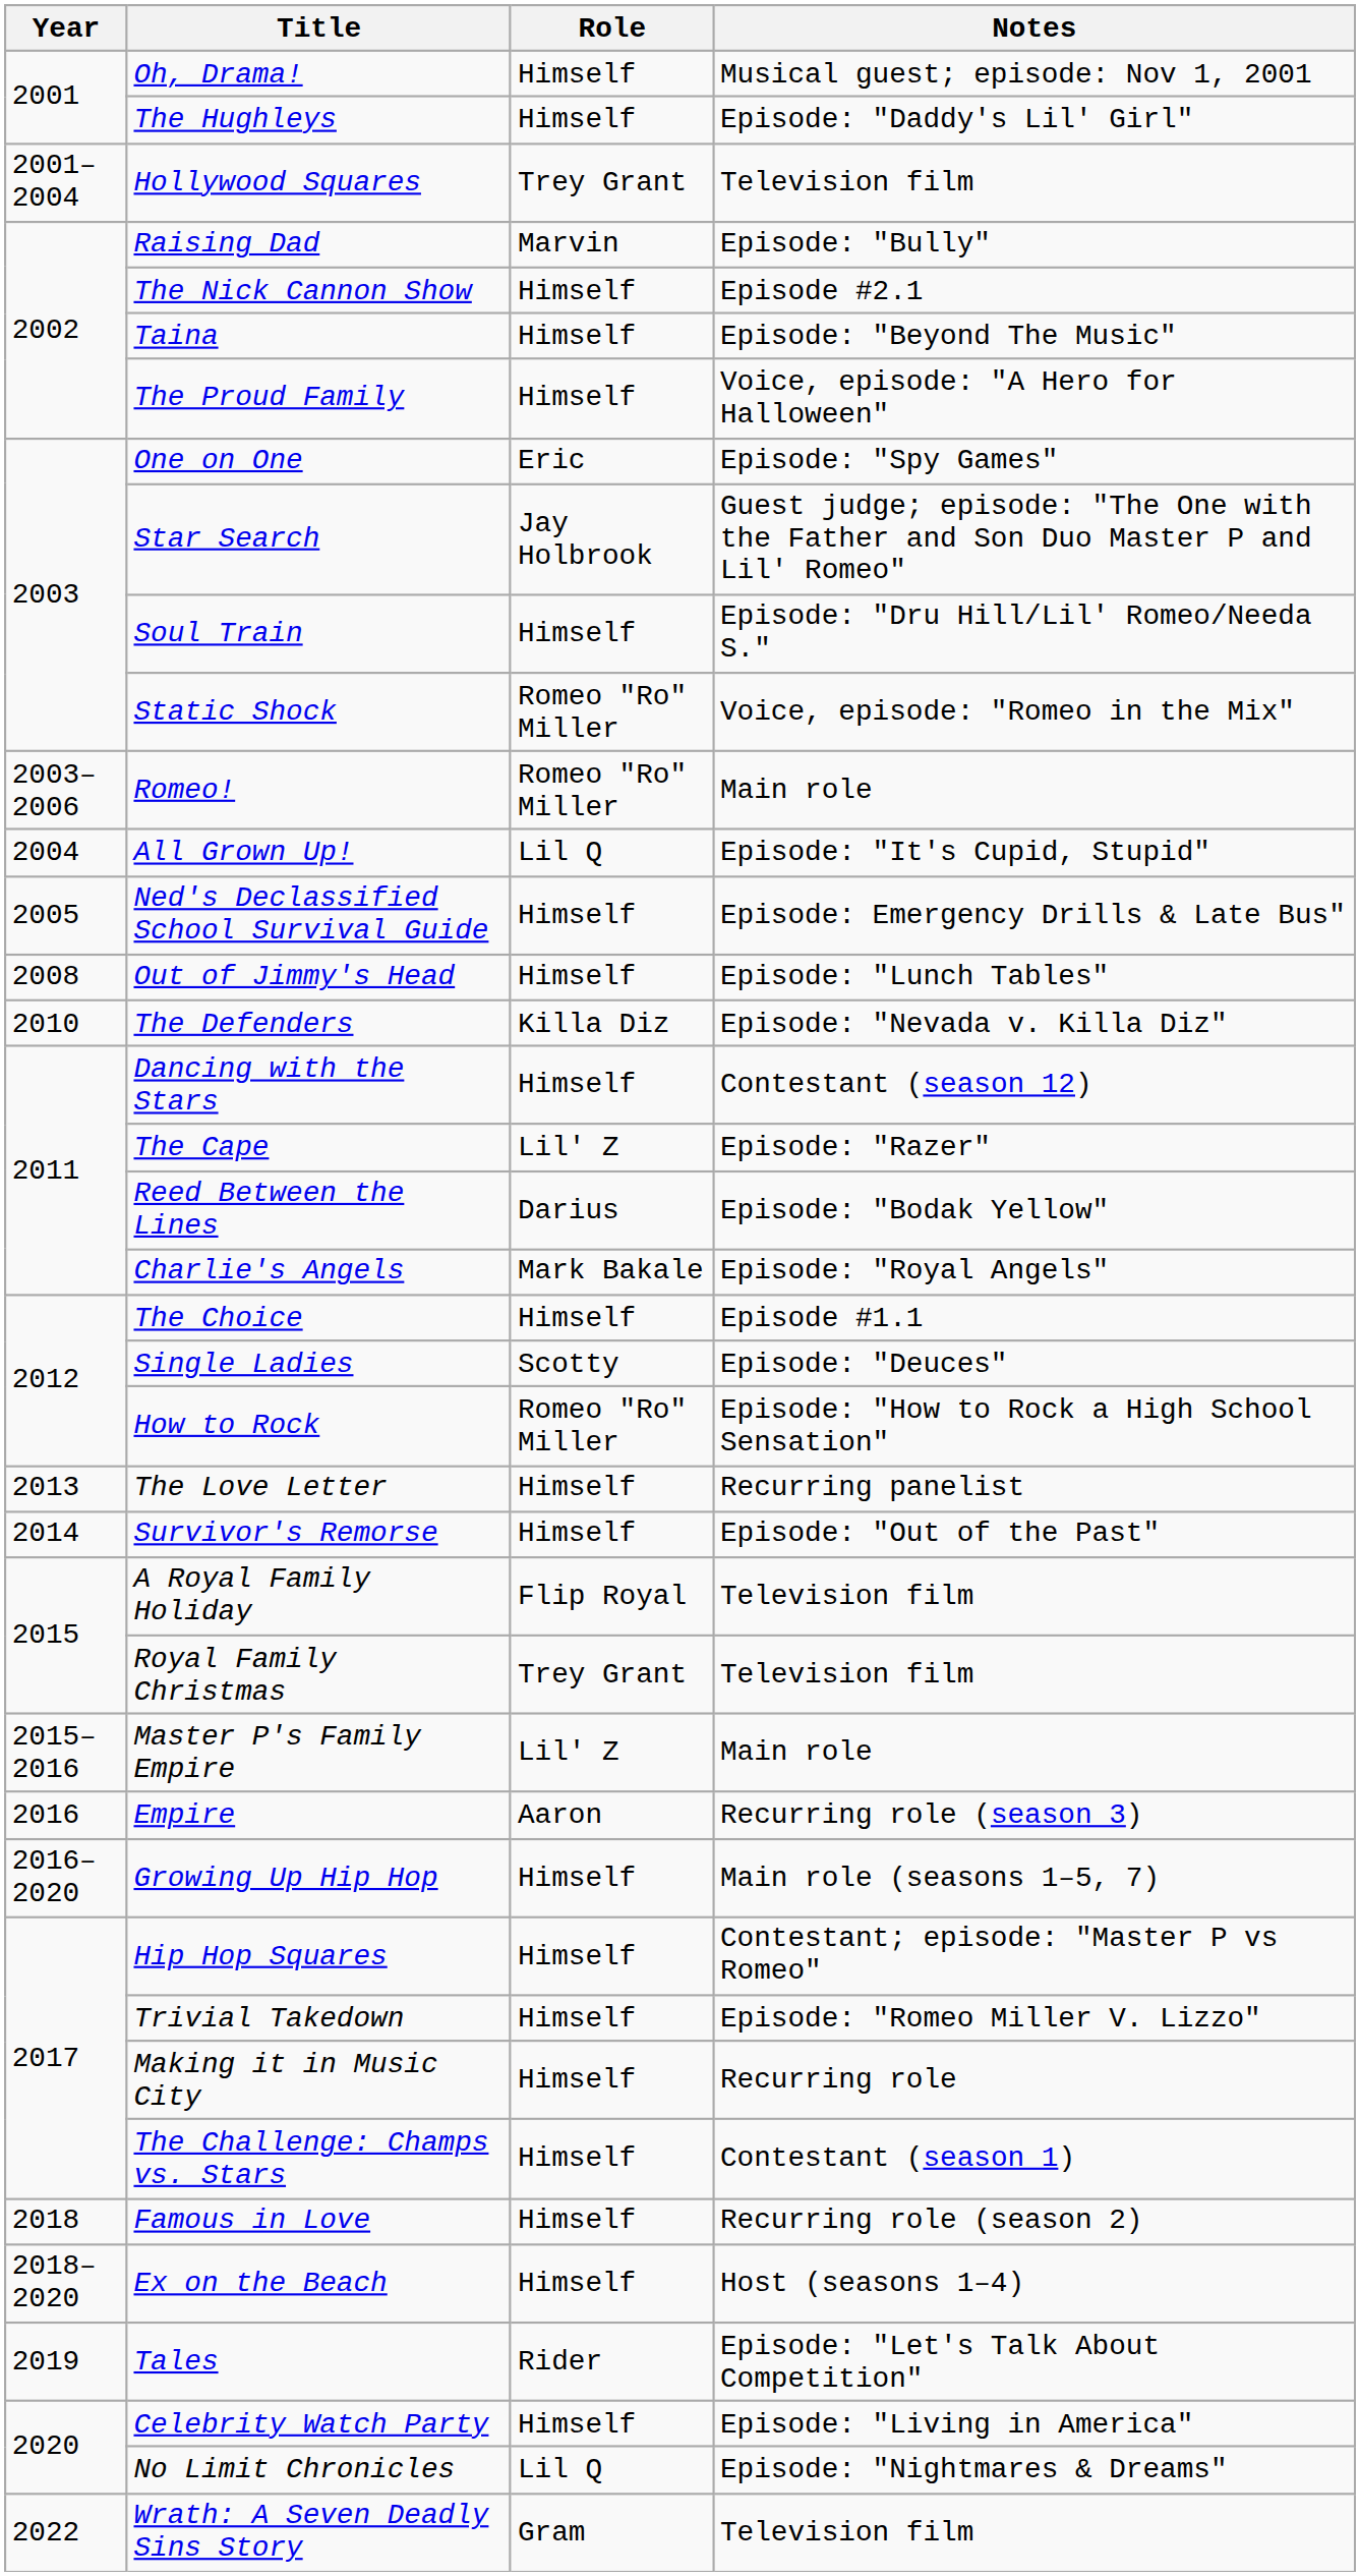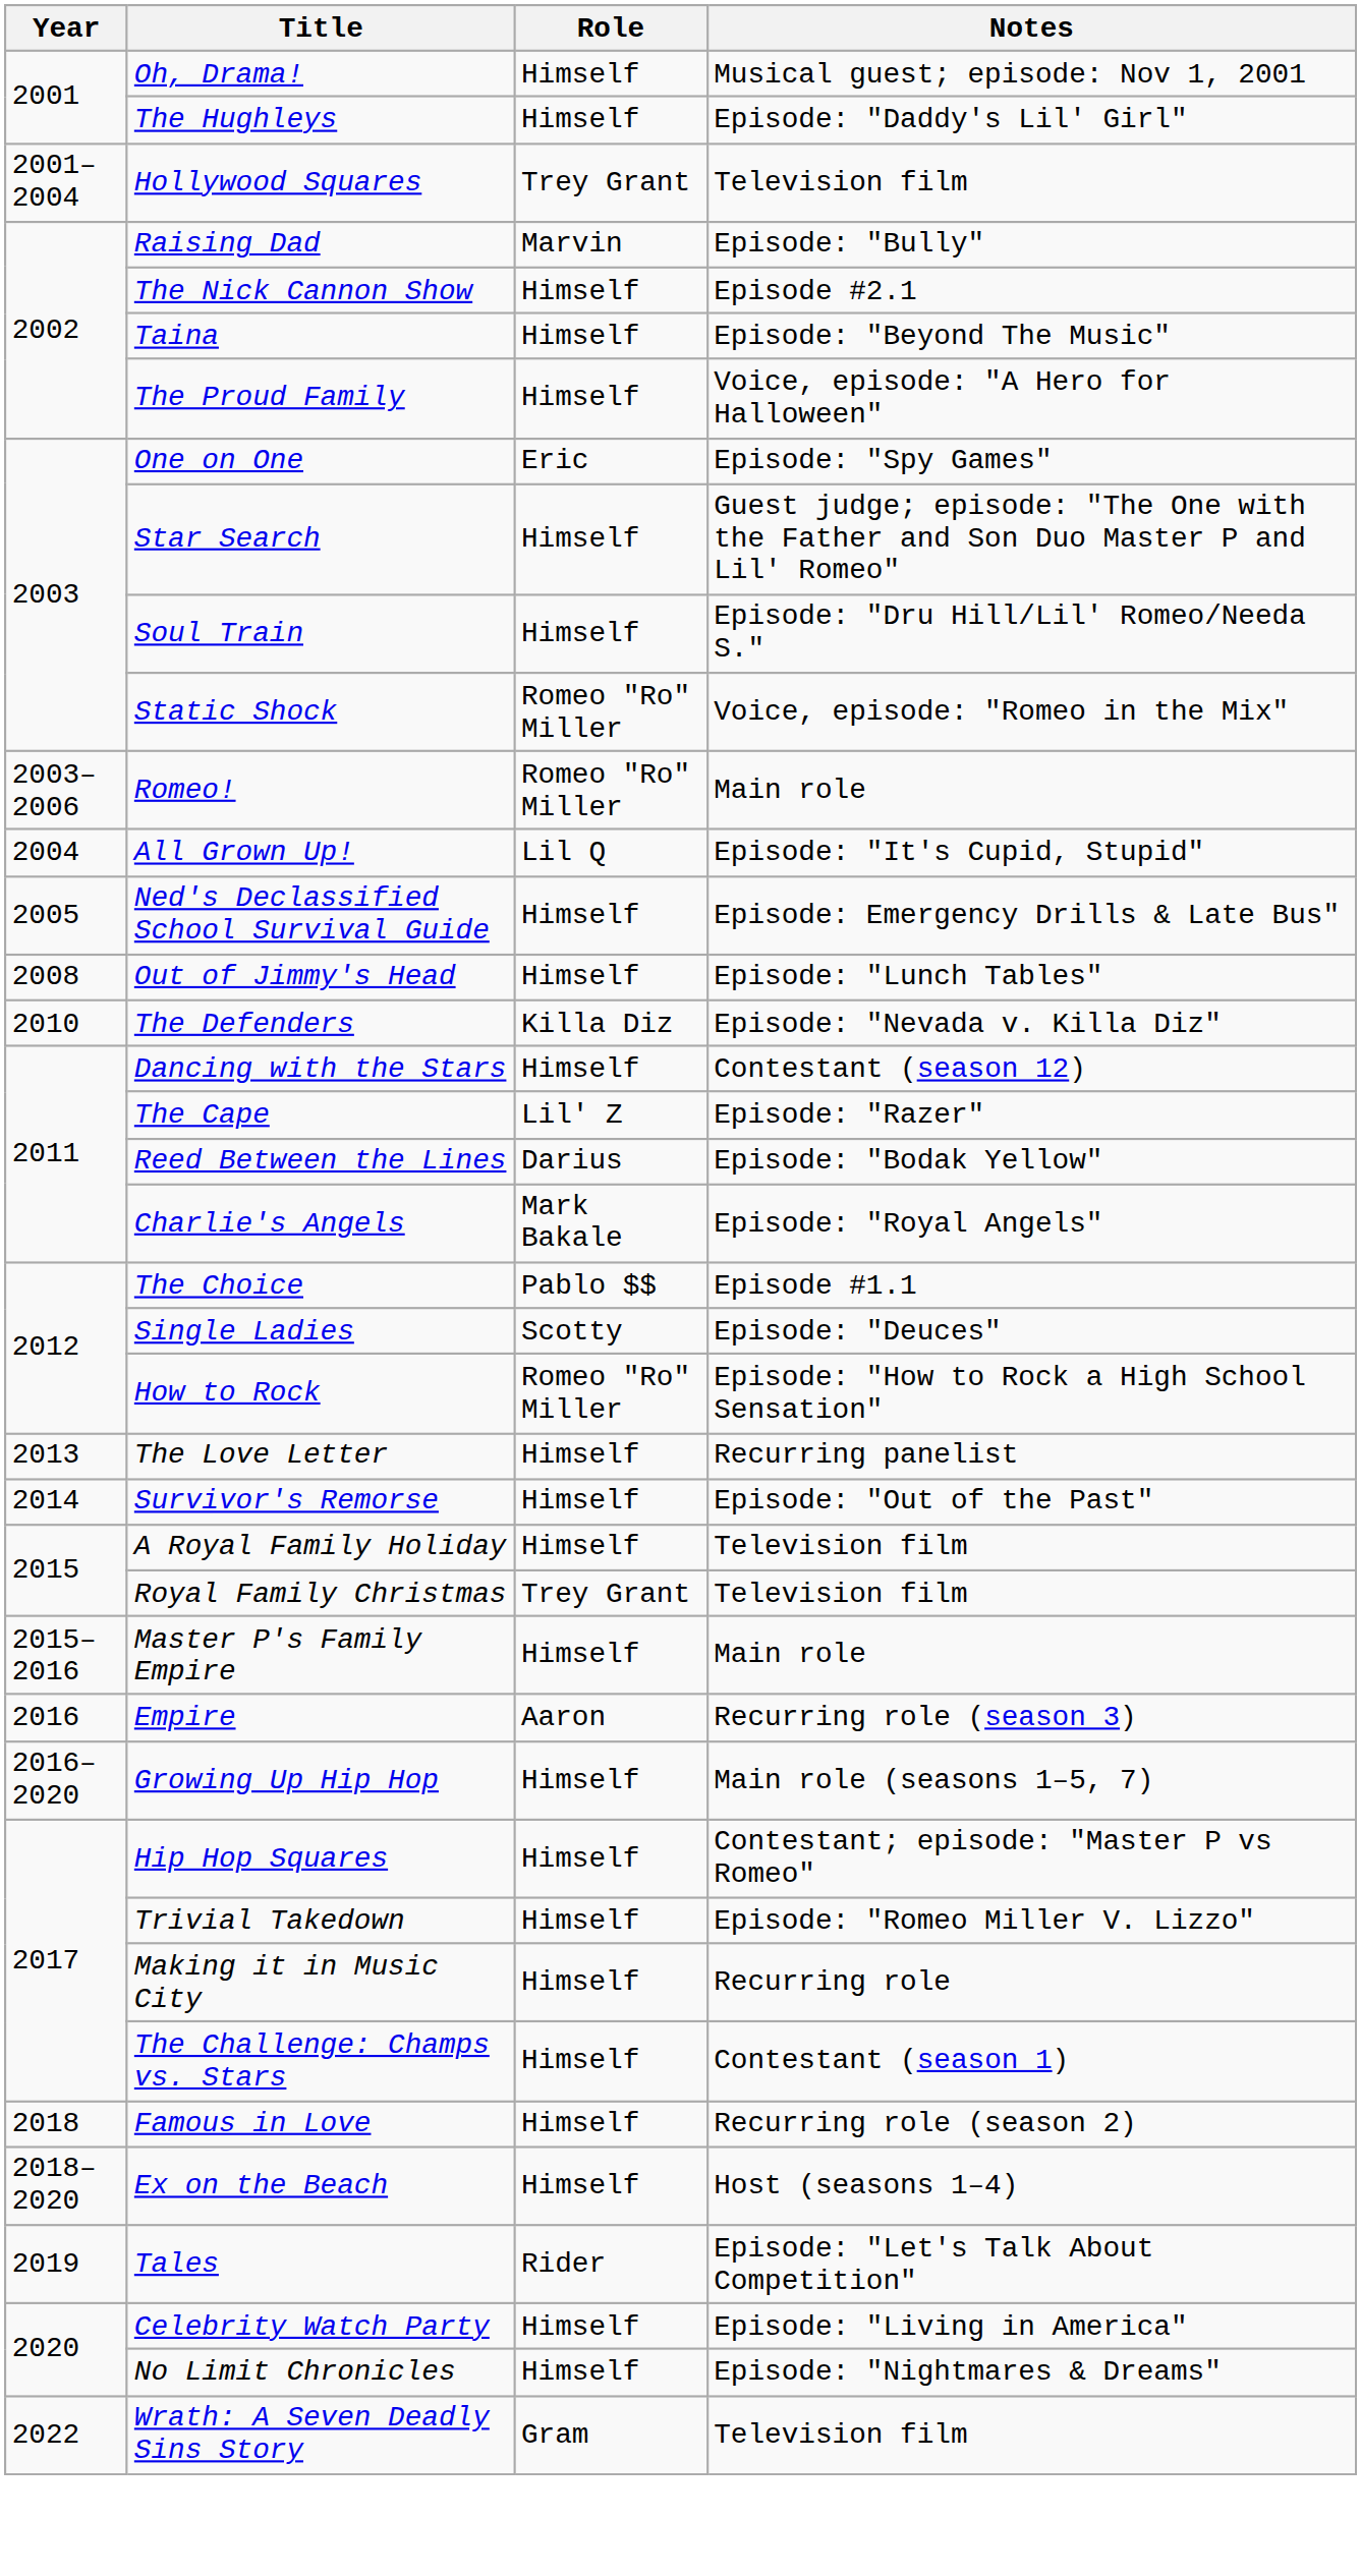 <table class="wikitable plainrowheaders sortable" style="margin-right: 0;">
 <tr>
 <th scope="col">Year</th>
 <th scope="col">Title</th>
 <th scope="col">Role</th>
 <th scope="col" class="unsortable">Notes</th>
 </tr>
 <tr>
 <td rowspan="2">2001</td>
 <td><em><a href='#'>Oh, Drama!</a></em></td>
 <td>Himself</td>
 <td>Musical guest; episode: Nov 1, 2001</td>
 </tr>
 <tr>
 <td><em><a href='#'>The Hughleys</a></em></td>
 <td>Himself</td>
 <td>Episode: "Daddy's Lil' Girl"</td>
 </tr>
 <tr>
 <td>2001–2004</td>
 <td><em><a href='#'>Hollywood Squares</a></em></td>
 <td>Trey Grant</td>
 <td>Television film</td>
 </tr>
 <tr>
 <td rowspan="4">2002</td>
 <td><em><a href='#'>Raising Dad</a></em></td>
 <td>Marvin</td>
 <td>Episode: "Bully"</td>
 </tr>
 <tr>
 <td><em><a href='#'>The Nick Cannon Show</a></em></td>
 <td>Himself</td>
 <td>Episode #2.1</td>
 </tr>
 <tr>
 <td><em><a href='#'>Taina</a></em></td>
 <td>Himself</td>
 <td>Episode: "Beyond The Music"</td>
 </tr>
 <tr>
 <td><em><a href='#'>The Proud Family</a></em></td>
 <td>Himself</td>
 <td>Voice, episode: "A Hero for Halloween"</td>
 </tr>
 <tr>
 <td rowspan="4">2003</td>
 <td><em><a href='#'>One on One</a></em></td>
 <td>Eric</td>
 <td>Episode: "Spy Games"</td>
 </tr>
 <tr>
 <td><em><a href='#'>Star Search</a></em></td>
-<td>Jay Holbrook</td>
+<td>Himself</td>
 <td>Guest judge; episode: "The One with the Father and Son Duo Master P and Lil' Romeo"</td>
 </tr>
 <tr>
 <td><em><a href='#'>Soul Train</a></em></td>
 <td>Himself</td>
 <td>Episode: "Dru Hill/Lil' Romeo/Needa S."</td>
 </tr>
 <tr>
 <td><em><a href='#'>Static Shock</a></em></td>
 <td>Romeo "Ro" Miller</td>
 <td>Voice, episode: "Romeo in the Mix"</td>
 </tr>
 <tr>
 <td>2003–2006</td>
 <td><em><a href='#'>Romeo!</a></em></td>
 <td>Romeo "Ro" Miller</td>
 <td>Main role</td>
 </tr>
 <tr>
 <td>2004</td>
 <td><em><a href='#'>All Grown Up!</a></em></td>
 <td>Lil Q</td>
 <td>Episode: "It's Cupid, Stupid"</td>
 </tr>
 <tr>
 <td>2005</td>
 <td><em><a href='#'>Ned's Declassified School Survival Guide</a></em></td>
 <td>Himself</td>
 <td>Episode: Emergency Drills & Late Bus"</td>
 </tr>
 <tr>
 <td>2008</td>
 <td><em><a href='#'>Out of Jimmy's Head</a></em></td>
 <td>Himself</td>
 <td>Episode: "Lunch Tables"</td>
 </tr>
 <tr>
 <td>2010</td>
 <td><em><a href='#'>The Defenders</a></em></td>
 <td>Killa Diz</td>
 <td>Episode: "Nevada v. Killa Diz"</td>
 </tr>
 <tr>
 <td rowspan="4">2011</td>
 <td><em><a href='#'>Dancing with the Stars</a></em></td>
 <td>Himself</td>
 <td>Contestant (<a href='#'>season 12</a>)</td>
 </tr>
 <tr>
 <td><em><a href='#'>The Cape</a></em></td>
 <td>Lil' Z</td>
 <td>Episode: "Razer"</td>
 </tr>
 <tr>
 <td><em><a href='#'>Reed Between the Lines</a></em></td>
 <td>Darius</td>
 <td>Episode: "Bodak Yellow"</td>
 </tr>
 <tr>
 <td><em><a href='#'>Charlie's Angels</a></em></td>
 <td>Mark Bakale</td>
 <td>Episode: "Royal Angels"</td>
 </tr>
 <tr>
 <td rowspan="3">2012</td>
 <td><em><a href='#'>The Choice</a></em></td>
-<td>Himself</td>
+<td>Pablo $$</td>
 <td>Episode #1.1</td>
 </tr>
 <tr>
 <td><em><a href='#'>Single Ladies</a></em></td>
 <td>Scotty</td>
 <td>Episode: "Deuces"</td>
 </tr>
 <tr>
 <td><em><a href='#'>How to Rock</a></em></td>
 <td>Romeo "Ro" Miller</td>
 <td>Episode: "How to Rock a High School Sensation"</td>
 </tr>
 <tr>
 <td>2013</td>
 <td><em>The Love Letter</em></td>
 <td>Himself</td>
 <td>Recurring panelist</td>
 </tr>
 <tr>
 <td>2014</td>
 <td><em><a href='#'>Survivor's Remorse</a></em></td>
 <td>Himself</td>
 <td>Episode: "Out of the Past"</td>
 </tr>
 <tr>
 <td rowspan="2">2015</td>
 <td><em>A Royal Family Holiday</em></td>
-<td>Flip Royal</td>
+<td>Himself</td>
 <td>Television film</td>
 </tr>
 <tr>
 <td><em>Royal Family Christmas</em></td>
 <td>Trey Grant</td>
 <td>Television film</td>
 </tr>
 <tr>
 <td>2015–2016</td>
 <td><em>Master P's Family Empire</em></td>
-<td>Lil' Z</td>
+<td>Himself</td>
 <td>Main role</td>
 </tr>
 <tr>
 <td>2016</td>
 <td><em><a href='#'>Empire</a></em></td>
 <td>Aaron</td>
 <td>Recurring role (<a href='#'>season 3</a>)</td>
 </tr>
 <tr>
 <td>2016–2020</td>
 <td><em><a href='#'>Growing Up Hip Hop</a></em></td>
 <td>Himself</td>
 <td>Main role (seasons 1–5, 7)</td>
 </tr>
 <tr>
 <td rowspan="4">2017</td>
 <td><em><a href='#'>Hip Hop Squares</a></em></td>
 <td>Himself</td>
 <td>Contestant; episode: "Master P vs Romeo"</td>
 </tr>
 <tr>
 <td><em>Trivial Takedown</em></td>
 <td>Himself</td>
 <td>Episode: "Romeo Miller V. Lizzo"</td>
 </tr>
 <tr>
 <td><em>Making it in Music City</em></td>
 <td>Himself</td>
 <td>Recurring role</td>
 </tr>
 <tr>
 <td><em><a href='#'>The Challenge: Champs vs. Stars</a></em></td>
 <td>Himself</td>
 <td>Contestant (<a href='#'>season 1</a>)</td>
 </tr>
 <tr>
 <td>2018</td>
 <td><em><a href='#'>Famous in Love</a></em></td>
 <td>Himself</td>
 <td>Recurring role (season 2)</td>
 </tr>
 <tr>
 <td>2018–2020</td>
 <td><em><a href='#'>Ex on the Beach</a></em></td>
 <td>Himself</td>
 <td>Host (seasons 1–4)</td>
 </tr>
 <tr>
 <td>2019</td>
 <td><em><a href='#'>Tales</a></em></td>
 <td>Rider</td>
 <td>Episode: "Let's Talk About Competition"</td>
 </tr>
 <tr>
 <td rowspan="2">2020</td>
 <td><em><a href='#'>Celebrity Watch Party</a></em></td>
 <td>Himself</td>
 <td>Episode: "Living in America"</td>
 </tr>
 <tr>
 <td><em>No Limit Chronicles</em></td>
-<td>Lil Q</td>
+<td>Himself</td>
 <td>Episode: "Nightmares & Dreams"</td>
 </tr>
 <tr>
 <td>2022</td>
 <td><em><a href='#'>Wrath: A Seven Deadly Sins Story</a></em></td>
 <td>Gram</td>
 <td>Television film</td>
 </tr>
 </table>
